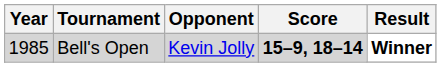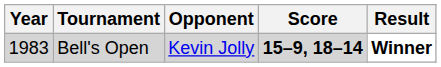 <table class="sortable wikitable" style="font-size: 90%;">
 <tr>
 <th>Year</th>
 <th>Tournament</th>
 <th>Opponent</th>
 <th>Score</th>
 <th>Result</th>
 </tr>
 <tr style="background:#D5D5D5">
-<td align="center">1985</td>
+<td align="center">1983</td>
 <td align="left">Bell's Open</td>
 <td align="left"> <a href='#'>Kevin Jolly</a></td>
 <td align="left"><strong>15–9, 18–14</strong></td>
 <td style="text-align:left; background:white"> <strong>Winner</strong></td>
 </tr>
 </table>
